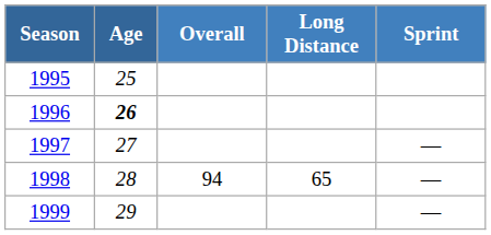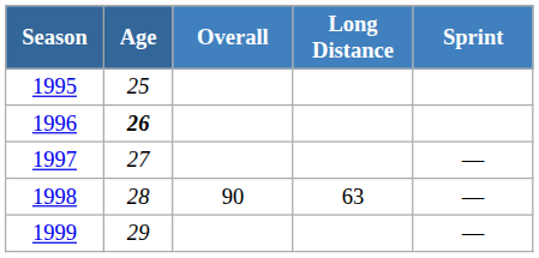 <table class="wikitable" style="font-size:95%; text-align:center; border:grey solid 1px; border-collapse:collapse; background:#ffffff;">
 <tr>
 <th style="background-color:#369; color:white; width:60px;" rowspan="2"> Season </th>
 <th style="background-color:#369; color:white; width:40px;" rowspan="2"> Age </th>
 </tr>
 <tr>
 <th style="background-color:#4180be; color:white; width:75px;">Overall</th>
 <th style="background-color:#4180be; color:white; width:75px;">Long Distance</th>
 <th style="background-color:#4180be; color:white; width:75px;">Sprint</th>
 </tr>
 <tr>
 <td><a href='#'>1995</a></td>
 <td><em>25</em></td>
 <td></td>
 <td></td>
 <td></td>
 </tr>
 <tr>
 <td><a href='#'>1996</a></td>
 <td><strong><em>26</em></strong></td>
 <td></td>
 <td></td>
 <td></td>
 </tr>
 <tr>
 <td><a href='#'>1997</a></td>
 <td><em>27</em></td>
 <td></td>
 <td></td>
 <td>—</td>
 </tr>
 <tr>
 <td><a href='#'>1998</a></td>
 <td><em>28</em></td>
-<td>94</td>
-<td>65</td>
+<td>90</td>
+<td>63</td>
 <td>—</td>
 </tr>
 <tr>
 <td><a href='#'>1999</a></td>
 <td><em>29</em></td>
 <td></td>
 <td></td>
 <td>—</td>
 </tr>
 </table>
